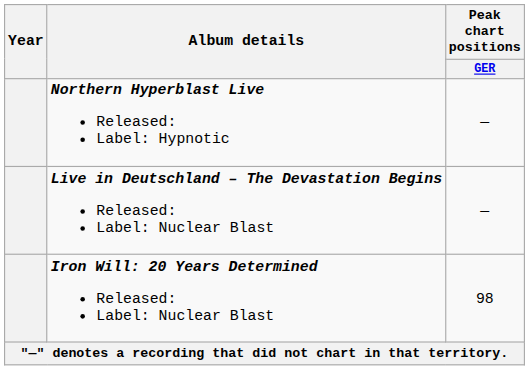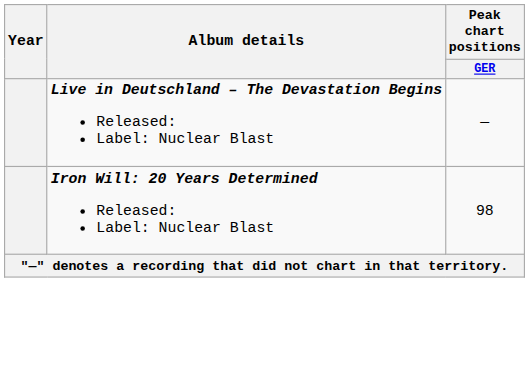 <table class="wikitable plainrowheaders sortable"  style="text-align:center;">
 <tr>
 <th rowspan="2">Year</th>
 <th rowspan="2">Album details</th>
 <th class="unsortable" style="font-size:90%;">Peak chart positions</th>
 </tr>
 <tr>
 <th style="width:2em;font-size:80%;" data-sort-type="number"><a href='#'>GER</a><br></th>
-</tr>
-<tr>
-<th></th>
-<td align=left><strong><em>Northern Hyperblast Live</em></strong><br><ul><li>Released: </li><li>Label: Hypnotic</li></ul></td>
-<td>—</td>
 </tr>
 <tr>
 <th></th>
 <td align=left><strong><em>Live in Deutschland – The Devastation Begins</em></strong><br><ul><li>Released: </li><li>Label: Nuclear Blast</li></ul></td>
 <td>—</td>
 </tr>
 <tr>
 <th></th>
 <td align=left><strong><em>Iron Will: 20 Years Determined</em></strong><br><ul><li>Released: </li><li>Label: Nuclear Blast</li></ul></td>
 <td>98</td>
 </tr>
 <tr>
 <th colspan="3" style="font-size:90%">"—" denotes a recording that did not chart in that territory.</th>
 </tr>
 </table>
